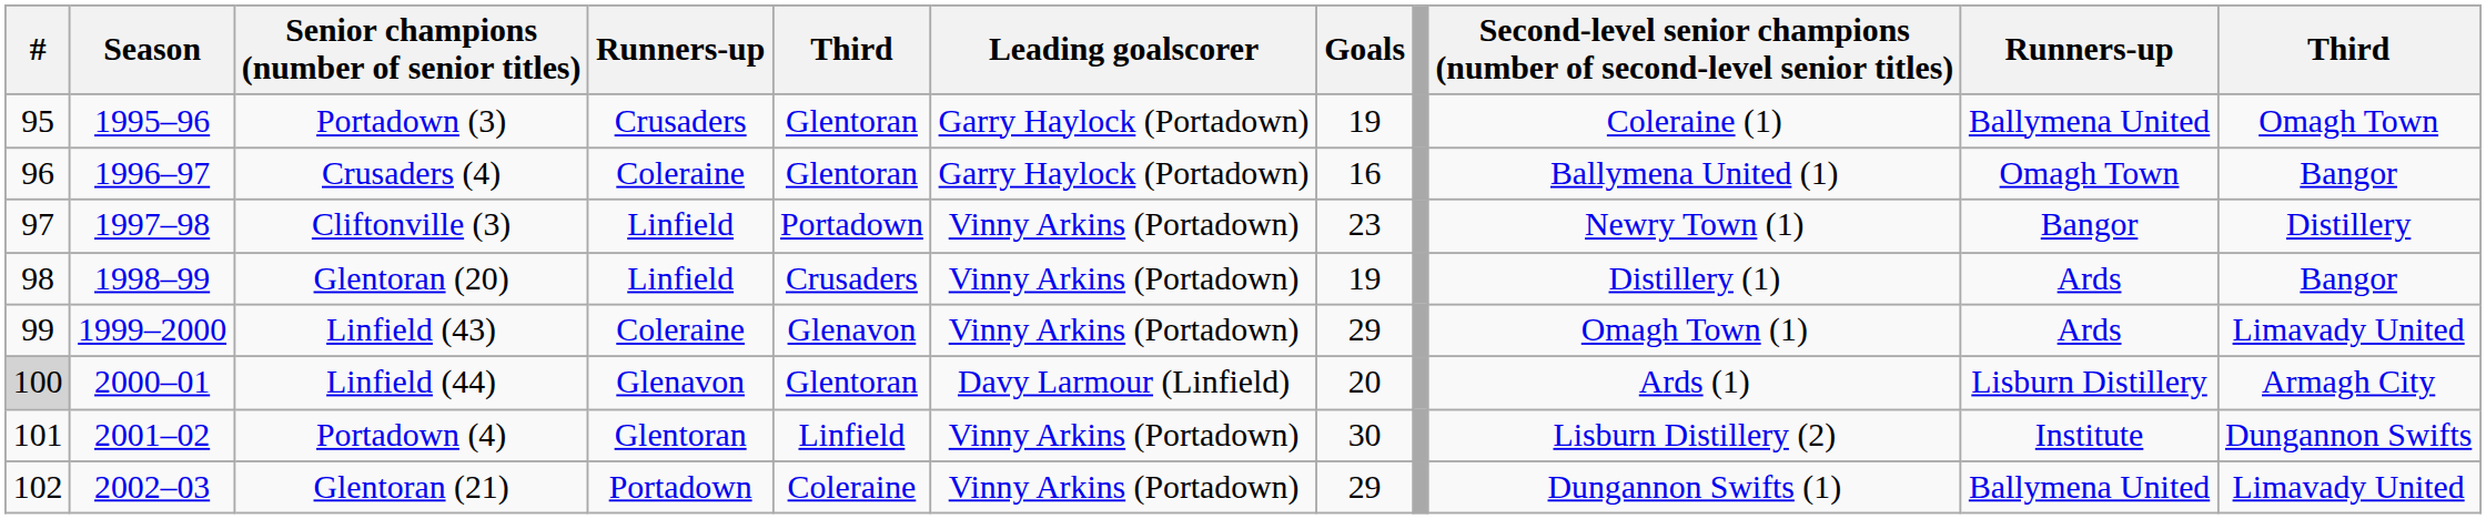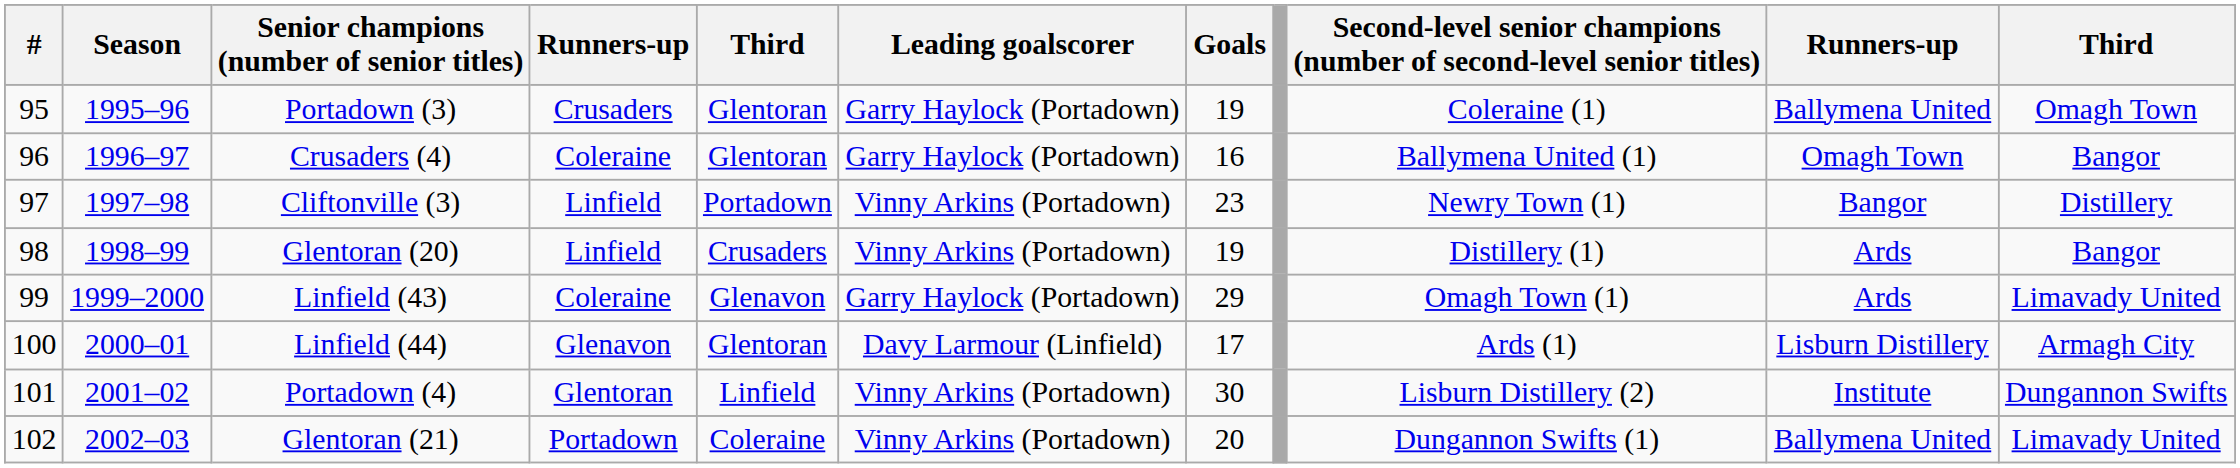 <table class="wikitable collapsible" style="text-align: center">
 <tr>
 <th>#</th>
 <th>Season</th>
 <th>Senior champions<br>(number of senior titles)</th>
 <th>Runners-up</th>
 <th>Third</th>
 <th>Leading goalscorer</th>
 <th>Goals</th>
 <th style="background-color:#A9A9A9"></th>
 <th>Second-level senior champions<br>(number of second-level senior titles)</th>
 <th>Runners-up</th>
 <th>Third</th>
 </tr>
 <tr>
 <td>95</td>
 <td><a href='#'>1995–96</a></td>
 <td><a href='#'>Portadown</a> (3)</td>
 <td><a href='#'>Crusaders</a></td>
 <td><a href='#'>Glentoran</a></td>
 <td><a href='#'>Garry Haylock</a> (Portadown)</td>
 <td>19</td>
 <td style="background-color:#A9A9A9"></td>
 <td><a href='#'>Coleraine</a> (1)</td>
 <td><a href='#'>Ballymena United</a></td>
 <td><a href='#'>Omagh Town</a></td>
 </tr>
 <tr>
 <td>96</td>
 <td><a href='#'>1996–97</a></td>
 <td><a href='#'>Crusaders</a> (4)</td>
 <td><a href='#'>Coleraine</a></td>
 <td><a href='#'>Glentoran</a></td>
 <td><a href='#'>Garry Haylock</a> (Portadown)</td>
 <td>16</td>
 <td style="background-color:#A9A9A9"></td>
 <td><a href='#'>Ballymena United</a> (1)</td>
 <td><a href='#'>Omagh Town</a></td>
 <td><a href='#'>Bangor</a></td>
 </tr>
 <tr>
 <td>97</td>
 <td><a href='#'>1997–98</a></td>
 <td><a href='#'>Cliftonville</a> (3)</td>
 <td><a href='#'>Linfield</a></td>
 <td><a href='#'>Portadown</a></td>
 <td><a href='#'>Vinny Arkins</a> (Portadown)</td>
 <td>23</td>
 <td style="background-color:#A9A9A9"></td>
 <td><a href='#'>Newry Town</a> (1)</td>
 <td><a href='#'>Bangor</a></td>
 <td><a href='#'>Distillery</a></td>
 </tr>
 <tr>
 <td>98</td>
 <td><a href='#'>1998–99</a></td>
 <td><a href='#'>Glentoran</a> (20)</td>
 <td><a href='#'>Linfield</a></td>
 <td><a href='#'>Crusaders</a></td>
 <td><a href='#'>Vinny Arkins</a> (Portadown)</td>
 <td>19</td>
 <td style="background-color:#A9A9A9"></td>
 <td><a href='#'>Distillery</a> (1)</td>
 <td><a href='#'>Ards</a></td>
 <td><a href='#'>Bangor</a></td>
 </tr>
 <tr>
 <td>99</td>
 <td><a href='#'>1999–2000</a></td>
 <td><a href='#'>Linfield</a> (43)</td>
 <td><a href='#'>Coleraine</a></td>
 <td><a href='#'>Glenavon</a></td>
-<td><a href='#'>Vinny Arkins</a> (Portadown)</td>
+<td><a href='#'>Garry Haylock</a> (Portadown)</td>
 <td>29</td>
 <td style="background-color:#A9A9A9"></td>
 <td><a href='#'>Omagh Town</a> (1)</td>
 <td><a href='#'>Ards</a></td>
 <td><a href='#'>Limavady United</a></td>
 </tr>
 <tr>
-<td style="background: lightgrey;">100</td>
+<td>100</td>
 <td><a href='#'>2000–01</a></td>
 <td><a href='#'>Linfield</a> (44)</td>
 <td><a href='#'>Glenavon</a></td>
 <td><a href='#'>Glentoran</a></td>
 <td><a href='#'>Davy Larmour</a> (Linfield)</td>
-<td>20</td>
+<td>17</td>
 <td style="background-color:#A9A9A9"></td>
 <td><a href='#'>Ards</a> (1)</td>
 <td><a href='#'>Lisburn Distillery</a></td>
 <td><a href='#'>Armagh City</a></td>
 </tr>
 <tr>
 <td>101</td>
 <td><a href='#'>2001–02</a></td>
 <td><a href='#'>Portadown</a> (4)</td>
 <td><a href='#'>Glentoran</a></td>
 <td><a href='#'>Linfield</a></td>
 <td><a href='#'>Vinny Arkins</a> (Portadown)</td>
 <td>30</td>
 <td style="background-color:#A9A9A9"></td>
 <td><a href='#'>Lisburn Distillery</a> (2)</td>
 <td><a href='#'>Institute</a></td>
 <td><a href='#'>Dungannon Swifts</a></td>
 </tr>
 <tr>
 <td>102</td>
 <td><a href='#'>2002–03</a></td>
 <td><a href='#'>Glentoran</a> (21)</td>
 <td><a href='#'>Portadown</a></td>
 <td><a href='#'>Coleraine</a></td>
 <td><a href='#'>Vinny Arkins</a> (Portadown)</td>
-<td>29</td>
+<td>20</td>
 <td style="background-color:#A9A9A9"></td>
 <td><a href='#'>Dungannon Swifts</a> (1)</td>
 <td><a href='#'>Ballymena United</a></td>
 <td><a href='#'>Limavady United</a></td>
 </tr>
 </table>
